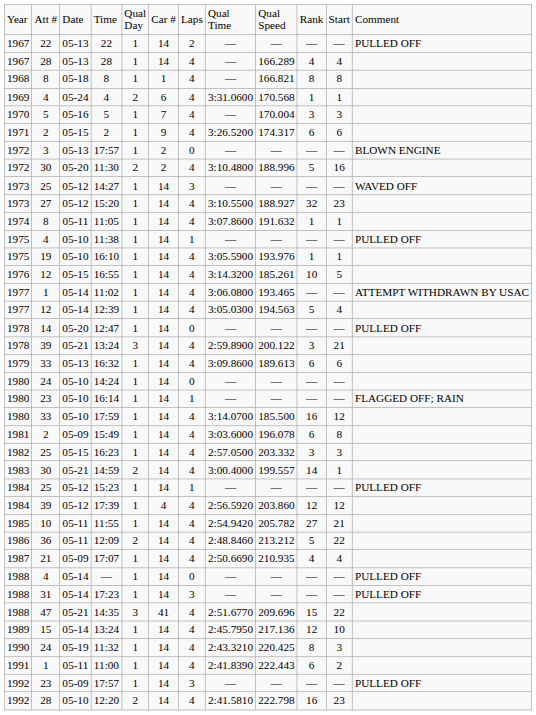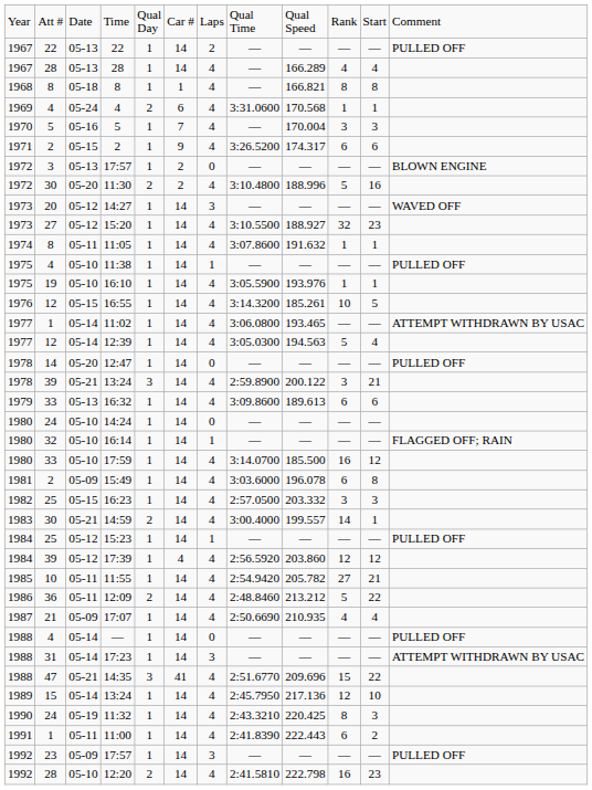 <table class="wikitable">
 <tr>
 <td>Year</td>
 <td>Att #</td>
 <td>Date</td>
 <td>Time</td>
 <td>Qual<br>Day</td>
 <td>Car #</td>
 <td>Laps</td>
 <td>Qual<br>Time</td>
 <td>Qual<br>Speed</td>
 <td>Rank</td>
 <td>Start</td>
 <td>Comment</td>
 </tr>
 <tr>
 <td style="text-align:center;">1967</td>
 <td style="text-align:center;">22</td>
 <td style="text-align:center;">05-13</td>
 <td style="text-align:center;">22</td>
 <td style="text-align:center;">1</td>
 <td style="text-align:center;">14</td>
 <td style="text-align:center;">2</td>
 <td style="text-align:center;">—</td>
 <td style="text-align:center;">—</td>
 <td style="text-align:center;">—</td>
 <td style="text-align:center;">—</td>
 <td style="text-align:left;">PULLED OFF</td>
 </tr>
 <tr>
 <td style="text-align:center;">1967</td>
 <td style="text-align:center;">28</td>
 <td style="text-align:center;">05-13</td>
 <td style="text-align:center;">28</td>
 <td style="text-align:center;">1</td>
 <td style="text-align:center;">14</td>
 <td style="text-align:center;">4</td>
 <td style="text-align:center;">—</td>
 <td style="text-align:center;">166.289</td>
 <td style="text-align:center;">4</td>
 <td style="text-align:center;">4</td>
 <td style="text-align:left;"> </td>
 </tr>
 <tr>
 <td style="text-align:center;">1968</td>
 <td style="text-align:center;">8</td>
 <td style="text-align:center;">05-18</td>
 <td style="text-align:center;">8</td>
 <td style="text-align:center;">1</td>
 <td style="text-align:center;">1</td>
 <td style="text-align:center;">4</td>
 <td style="text-align:center;">—</td>
 <td style="text-align:center;">166.821</td>
 <td style="text-align:center;">8</td>
 <td style="text-align:center;">8</td>
 <td style="text-align:left;"> </td>
 </tr>
 <tr>
 <td style="text-align:center;">1969</td>
 <td style="text-align:center;">4</td>
 <td style="text-align:center;">05-24</td>
 <td style="text-align:center;">4</td>
 <td style="text-align:center;">2</td>
 <td style="text-align:center;">6</td>
 <td style="text-align:center;">4</td>
 <td style="text-align:center;">3:31.0600</td>
 <td style="text-align:center;">170.568</td>
 <td style="text-align:center;">1</td>
 <td style="text-align:center;">1</td>
 <td style="text-align:left;"> </td>
 </tr>
 <tr>
 <td style="text-align:center;">1970</td>
 <td style="text-align:center;">5</td>
 <td style="text-align:center;">05-16</td>
 <td style="text-align:center;">5</td>
 <td style="text-align:center;">1</td>
 <td style="text-align:center;">7</td>
 <td style="text-align:center;">4</td>
 <td style="text-align:center;">—</td>
 <td style="text-align:center;">170.004</td>
 <td style="text-align:center;">3</td>
 <td style="text-align:center;">3</td>
 <td style="text-align:left;"> </td>
 </tr>
 <tr>
 <td style="text-align:center;">1971</td>
 <td style="text-align:center;">2</td>
 <td style="text-align:center;">05-15</td>
 <td style="text-align:center;">2</td>
 <td style="text-align:center;">1</td>
 <td style="text-align:center;">9</td>
 <td style="text-align:center;">4</td>
 <td style="text-align:center;">3:26.5200</td>
 <td style="text-align:center;">174.317</td>
 <td style="text-align:center;">6</td>
 <td style="text-align:center;">6</td>
 <td style="text-align:left;"> </td>
 </tr>
 <tr>
 <td style="text-align:center;">1972</td>
 <td style="text-align:center;">3</td>
 <td style="text-align:center;">05-13</td>
 <td style="text-align:center;">17:57</td>
 <td style="text-align:center;">1</td>
 <td style="text-align:center;">2</td>
 <td style="text-align:center;">0</td>
 <td style="text-align:center;">—</td>
 <td style="text-align:center;">—</td>
 <td style="text-align:center;">—</td>
 <td style="text-align:center;">—</td>
 <td style="text-align:left;">BLOWN ENGINE</td>
 </tr>
 <tr>
 <td style="text-align:center;">1972</td>
 <td style="text-align:center;">30</td>
 <td style="text-align:center;">05-20</td>
 <td style="text-align:center;">11:30</td>
 <td style="text-align:center;">2</td>
 <td style="text-align:center;">2</td>
 <td style="text-align:center;">4</td>
 <td style="text-align:center;">3:10.4800</td>
 <td style="text-align:center;">188.996</td>
 <td style="text-align:center;">5</td>
 <td style="text-align:center;">16</td>
 <td style="text-align:left;"> </td>
 </tr>
 <tr>
 <td style="text-align:center;">1973</td>
-<td style="text-align:center;">25</td>
+<td style="text-align:center;">20</td>
 <td style="text-align:center;">05-12</td>
 <td style="text-align:center;">14:27</td>
 <td style="text-align:center;">1</td>
 <td style="text-align:center;">14</td>
 <td style="text-align:center;">3</td>
 <td style="text-align:center;">—</td>
 <td style="text-align:center;">—</td>
 <td style="text-align:center;">—</td>
 <td style="text-align:center;">—</td>
 <td style="text-align:left;">WAVED OFF</td>
 </tr>
 <tr>
 <td style="text-align:center;">1973</td>
 <td style="text-align:center;">27</td>
 <td style="text-align:center;">05-12</td>
 <td style="text-align:center;">15:20</td>
 <td style="text-align:center;">1</td>
 <td style="text-align:center;">14</td>
 <td style="text-align:center;">4</td>
 <td style="text-align:center;">3:10.5500</td>
 <td style="text-align:center;">188.927</td>
 <td style="text-align:center;">32</td>
 <td style="text-align:center;">23</td>
 <td style="text-align:left;"> </td>
 </tr>
 <tr>
 <td style="text-align:center;">1974</td>
 <td style="text-align:center;">8</td>
 <td style="text-align:center;">05-11</td>
 <td style="text-align:center;">11:05</td>
 <td style="text-align:center;">1</td>
 <td style="text-align:center;">14</td>
 <td style="text-align:center;">4</td>
 <td style="text-align:center;">3:07.8600</td>
 <td style="text-align:center;">191.632</td>
 <td style="text-align:center;">1</td>
 <td style="text-align:center;">1</td>
 <td style="text-align:left;"> </td>
 </tr>
 <tr>
 <td style="text-align:center;">1975</td>
 <td style="text-align:center;">4</td>
 <td style="text-align:center;">05-10</td>
 <td style="text-align:center;">11:38</td>
 <td style="text-align:center;">1</td>
 <td style="text-align:center;">14</td>
 <td style="text-align:center;">1</td>
 <td style="text-align:center;">—</td>
 <td style="text-align:center;">—</td>
 <td style="text-align:center;">—</td>
 <td style="text-align:center;">—</td>
 <td style="text-align:left;">PULLED OFF</td>
 </tr>
 <tr>
 <td style="text-align:center;">1975</td>
 <td style="text-align:center;">19</td>
 <td style="text-align:center;">05-10</td>
 <td style="text-align:center;">16:10</td>
 <td style="text-align:center;">1</td>
 <td style="text-align:center;">14</td>
 <td style="text-align:center;">4</td>
 <td style="text-align:center;">3:05.5900</td>
 <td style="text-align:center;">193.976</td>
 <td style="text-align:center;">1</td>
 <td style="text-align:center;">1</td>
 <td style="text-align:left;"> </td>
 </tr>
 <tr>
 <td style="text-align:center;">1976</td>
 <td style="text-align:center;">12</td>
 <td style="text-align:center;">05-15</td>
 <td style="text-align:center;">16:55</td>
 <td style="text-align:center;">1</td>
 <td style="text-align:center;">14</td>
 <td style="text-align:center;">4</td>
 <td style="text-align:center;">3:14.3200</td>
 <td style="text-align:center;">185.261</td>
 <td style="text-align:center;">10</td>
 <td style="text-align:center;">5</td>
 <td style="text-align:left;"> </td>
 </tr>
 <tr>
 <td style="text-align:center;">1977</td>
 <td style="text-align:center;">1</td>
 <td style="text-align:center;">05-14</td>
 <td style="text-align:center;">11:02</td>
 <td style="text-align:center;">1</td>
 <td style="text-align:center;">14</td>
 <td style="text-align:center;">4</td>
 <td style="text-align:center;">3:06.0800</td>
 <td style="text-align:center;">193.465</td>
 <td style="text-align:center;">—</td>
 <td style="text-align:center;">—</td>
 <td style="text-align:left;">ATTEMPT WITHDRAWN BY USAC</td>
 </tr>
 <tr>
 <td style="text-align:center;">1977</td>
 <td style="text-align:center;">12</td>
 <td style="text-align:center;">05-14</td>
 <td style="text-align:center;">12:39</td>
 <td style="text-align:center;">1</td>
 <td style="text-align:center;">14</td>
 <td style="text-align:center;">4</td>
 <td style="text-align:center;">3:05.0300</td>
 <td style="text-align:center;">194.563</td>
 <td style="text-align:center;">5</td>
 <td style="text-align:center;">4</td>
 <td style="text-align:left;"> </td>
 </tr>
 <tr>
 <td style="text-align:center;">1978</td>
 <td style="text-align:center;">14</td>
 <td style="text-align:center;">05-20</td>
 <td style="text-align:center;">12:47</td>
 <td style="text-align:center;">1</td>
 <td style="text-align:center;">14</td>
 <td style="text-align:center;">0</td>
 <td style="text-align:center;">—</td>
 <td style="text-align:center;">—</td>
 <td style="text-align:center;">—</td>
 <td style="text-align:center;">—</td>
 <td style="text-align:left;">PULLED OFF</td>
 </tr>
 <tr>
 <td style="text-align:center;">1978</td>
 <td style="text-align:center;">39</td>
 <td style="text-align:center;">05-21</td>
 <td style="text-align:center;">13:24</td>
 <td style="text-align:center;">3</td>
 <td style="text-align:center;">14</td>
 <td style="text-align:center;">4</td>
 <td style="text-align:center;">2:59.8900</td>
 <td style="text-align:center;">200.122</td>
 <td style="text-align:center;">3</td>
 <td style="text-align:center;">21</td>
 <td style="text-align:left;"> </td>
 </tr>
 <tr>
 <td style="text-align:center;">1979</td>
 <td style="text-align:center;">33</td>
 <td style="text-align:center;">05-13</td>
 <td style="text-align:center;">16:32</td>
 <td style="text-align:center;">1</td>
 <td style="text-align:center;">14</td>
 <td style="text-align:center;">4</td>
 <td style="text-align:center;">3:09.8600</td>
 <td style="text-align:center;">189.613</td>
 <td style="text-align:center;">6</td>
 <td style="text-align:center;">6</td>
 <td style="text-align:left;"> </td>
 </tr>
 <tr>
 <td style="text-align:center;">1980</td>
 <td style="text-align:center;">24</td>
 <td style="text-align:center;">05-10</td>
 <td style="text-align:center;">14:24</td>
 <td style="text-align:center;">1</td>
 <td style="text-align:center;">14</td>
 <td style="text-align:center;">0</td>
 <td style="text-align:center;">—</td>
 <td style="text-align:center;">—</td>
 <td style="text-align:center;">—</td>
 <td style="text-align:center;">—</td>
 <td style="text-align:left;"> </td>
 </tr>
 <tr>
 <td style="text-align:center;">1980</td>
-<td style="text-align:center;">23</td>
+<td style="text-align:center;">32</td>
 <td style="text-align:center;">05-10</td>
 <td style="text-align:center;">16:14</td>
 <td style="text-align:center;">1</td>
 <td style="text-align:center;">14</td>
 <td style="text-align:center;">1</td>
 <td style="text-align:center;">—</td>
 <td style="text-align:center;">—</td>
 <td style="text-align:center;">—</td>
 <td style="text-align:center;">—</td>
 <td style="text-align:left;">FLAGGED OFF; RAIN</td>
 </tr>
 <tr>
 <td style="text-align:center;">1980</td>
 <td style="text-align:center;">33</td>
 <td style="text-align:center;">05-10</td>
 <td style="text-align:center;">17:59</td>
 <td style="text-align:center;">1</td>
 <td style="text-align:center;">14</td>
 <td style="text-align:center;">4</td>
 <td style="text-align:center;">3:14.0700</td>
 <td style="text-align:center;">185.500</td>
 <td style="text-align:center;">16</td>
 <td style="text-align:center;">12</td>
 <td style="text-align:left;"> </td>
 </tr>
 <tr>
 <td style="text-align:center;">1981</td>
 <td style="text-align:center;">2</td>
 <td style="text-align:center;">05-09</td>
 <td style="text-align:center;">15:49</td>
 <td style="text-align:center;">1</td>
 <td style="text-align:center;">14</td>
 <td style="text-align:center;">4</td>
 <td style="text-align:center;">3:03.6000</td>
 <td style="text-align:center;">196.078</td>
 <td style="text-align:center;">6</td>
 <td style="text-align:center;">8</td>
 <td style="text-align:left;"> </td>
 </tr>
 <tr>
 <td style="text-align:center;">1982</td>
 <td style="text-align:center;">25</td>
 <td style="text-align:center;">05-15</td>
 <td style="text-align:center;">16:23</td>
 <td style="text-align:center;">1</td>
 <td style="text-align:center;">14</td>
 <td style="text-align:center;">4</td>
 <td style="text-align:center;">2:57.0500</td>
 <td style="text-align:center;">203.332</td>
 <td style="text-align:center;">3</td>
 <td style="text-align:center;">3</td>
 <td style="text-align:left;"> </td>
 </tr>
 <tr>
 <td style="text-align:center;">1983</td>
 <td style="text-align:center;">30</td>
 <td style="text-align:center;">05-21</td>
 <td style="text-align:center;">14:59</td>
 <td style="text-align:center;">2</td>
 <td style="text-align:center;">14</td>
 <td style="text-align:center;">4</td>
 <td style="text-align:center;">3:00.4000</td>
 <td style="text-align:center;">199.557</td>
 <td style="text-align:center;">14</td>
 <td style="text-align:center;">1</td>
 <td style="text-align:left;"> </td>
 </tr>
 <tr>
 <td style="text-align:center;">1984</td>
 <td style="text-align:center;">25</td>
 <td style="text-align:center;">05-12</td>
 <td style="text-align:center;">15:23</td>
 <td style="text-align:center;">1</td>
 <td style="text-align:center;">14</td>
 <td style="text-align:center;">1</td>
 <td style="text-align:center;">—</td>
 <td style="text-align:center;">—</td>
 <td style="text-align:center;">—</td>
 <td style="text-align:center;">—</td>
 <td style="text-align:left;">PULLED OFF</td>
 </tr>
 <tr>
 <td style="text-align:center;">1984</td>
 <td style="text-align:center;">39</td>
 <td style="text-align:center;">05-12</td>
 <td style="text-align:center;">17:39</td>
 <td style="text-align:center;">1</td>
 <td style="text-align:center;">4</td>
 <td style="text-align:center;">4</td>
 <td style="text-align:center;">2:56.5920</td>
 <td style="text-align:center;">203.860</td>
 <td style="text-align:center;">12</td>
 <td style="text-align:center;">12</td>
 <td style="text-align:left;"> </td>
 </tr>
 <tr>
 <td style="text-align:center;">1985</td>
 <td style="text-align:center;">10</td>
 <td style="text-align:center;">05-11</td>
 <td style="text-align:center;">11:55</td>
 <td style="text-align:center;">1</td>
 <td style="text-align:center;">14</td>
 <td style="text-align:center;">4</td>
 <td style="text-align:center;">2:54.9420</td>
 <td style="text-align:center;">205.782</td>
 <td style="text-align:center;">27</td>
 <td style="text-align:center;">21</td>
 <td style="text-align:left;"> </td>
 </tr>
 <tr>
 <td style="text-align:center;">1986</td>
 <td style="text-align:center;">36</td>
 <td style="text-align:center;">05-11</td>
 <td style="text-align:center;">12:09</td>
 <td style="text-align:center;">2</td>
 <td style="text-align:center;">14</td>
 <td style="text-align:center;">4</td>
 <td style="text-align:center;">2:48.8460</td>
 <td style="text-align:center;">213.212</td>
 <td style="text-align:center;">5</td>
 <td style="text-align:center;">22</td>
 <td style="text-align:left;"> </td>
 </tr>
 <tr>
 <td style="text-align:center;">1987</td>
 <td style="text-align:center;">21</td>
 <td style="text-align:center;">05-09</td>
 <td style="text-align:center;">17:07</td>
 <td style="text-align:center;">1</td>
 <td style="text-align:center;">14</td>
 <td style="text-align:center;">4</td>
 <td style="text-align:center;">2:50.6690</td>
 <td style="text-align:center;">210.935</td>
 <td style="text-align:center;">4</td>
 <td style="text-align:center;">4</td>
 <td style="text-align:left;"> </td>
 </tr>
 <tr>
 <td style="text-align:center;">1988</td>
 <td style="text-align:center;">4</td>
 <td style="text-align:center;">05-14</td>
 <td style="text-align:center;">—</td>
 <td style="text-align:center;">1</td>
 <td style="text-align:center;">14</td>
 <td style="text-align:center;">0</td>
 <td style="text-align:center;">—</td>
 <td style="text-align:center;">—</td>
 <td style="text-align:center;">—</td>
 <td style="text-align:center;">—</td>
 <td style="text-align:left;">PULLED OFF</td>
 </tr>
 <tr>
 <td style="text-align:center;">1988</td>
 <td style="text-align:center;">31</td>
 <td style="text-align:center;">05-14</td>
 <td style="text-align:center;">17:23</td>
 <td style="text-align:center;">1</td>
 <td style="text-align:center;">14</td>
 <td style="text-align:center;">3</td>
 <td style="text-align:center;">—</td>
 <td style="text-align:center;">—</td>
 <td style="text-align:center;">—</td>
 <td style="text-align:center;">—</td>
-<td style="text-align:left;">PULLED OFF</td>
+<td style="text-align:left;">ATTEMPT WITHDRAWN BY USAC</td>
 </tr>
 <tr>
 <td style="text-align:center;">1988</td>
 <td style="text-align:center;">47</td>
 <td style="text-align:center;">05-21</td>
 <td style="text-align:center;">14:35</td>
 <td style="text-align:center;">3</td>
 <td style="text-align:center;">41</td>
 <td style="text-align:center;">4</td>
 <td style="text-align:center;">2:51.6770</td>
 <td style="text-align:center;">209.696</td>
 <td style="text-align:center;">15</td>
 <td style="text-align:center;">22</td>
 <td style="text-align:left;"> </td>
 </tr>
 <tr>
 <td style="text-align:center;">1989</td>
 <td style="text-align:center;">15</td>
 <td style="text-align:center;">05-14</td>
 <td style="text-align:center;">13:24</td>
 <td style="text-align:center;">1</td>
 <td style="text-align:center;">14</td>
 <td style="text-align:center;">4</td>
 <td style="text-align:center;">2:45.7950</td>
 <td style="text-align:center;">217.136</td>
 <td style="text-align:center;">12</td>
 <td style="text-align:center;">10</td>
 <td style="text-align:left;"> </td>
 </tr>
 <tr>
 <td style="text-align:center;">1990</td>
 <td style="text-align:center;">24</td>
 <td style="text-align:center;">05-19</td>
 <td style="text-align:center;">11:32</td>
 <td style="text-align:center;">1</td>
 <td style="text-align:center;">14</td>
 <td style="text-align:center;">4</td>
 <td style="text-align:center;">2:43.3210</td>
 <td style="text-align:center;">220.425</td>
 <td style="text-align:center;">8</td>
 <td style="text-align:center;">3</td>
 <td style="text-align:left;"> </td>
 </tr>
 <tr>
 <td style="text-align:center;">1991</td>
 <td style="text-align:center;">1</td>
 <td style="text-align:center;">05-11</td>
 <td style="text-align:center;">11:00</td>
 <td style="text-align:center;">1</td>
 <td style="text-align:center;">14</td>
 <td style="text-align:center;">4</td>
 <td style="text-align:center;">2:41.8390</td>
 <td style="text-align:center;">222.443</td>
 <td style="text-align:center;">6</td>
 <td style="text-align:center;">2</td>
 <td style="text-align:left;"> </td>
 </tr>
 <tr>
 <td style="text-align:center;">1992</td>
 <td style="text-align:center;">23</td>
 <td style="text-align:center;">05-09</td>
 <td style="text-align:center;">17:57</td>
 <td style="text-align:center;">1</td>
 <td style="text-align:center;">14</td>
 <td style="text-align:center;">3</td>
 <td style="text-align:center;">—</td>
 <td style="text-align:center;">—</td>
 <td style="text-align:center;">—</td>
 <td style="text-align:center;">—</td>
 <td style="text-align:left;">PULLED OFF</td>
 </tr>
 <tr>
 <td style="text-align:center;">1992</td>
 <td style="text-align:center;">28</td>
 <td style="text-align:center;">05-10</td>
 <td style="text-align:center;">12:20</td>
 <td style="text-align:center;">2</td>
 <td style="text-align:center;">14</td>
 <td style="text-align:center;">4</td>
 <td style="text-align:center;">2:41.5810</td>
 <td style="text-align:center;">222.798</td>
 <td style="text-align:center;">16</td>
 <td style="text-align:center;">23</td>
 <td style="text-align:left;"> </td>
 </tr>
 </table>
